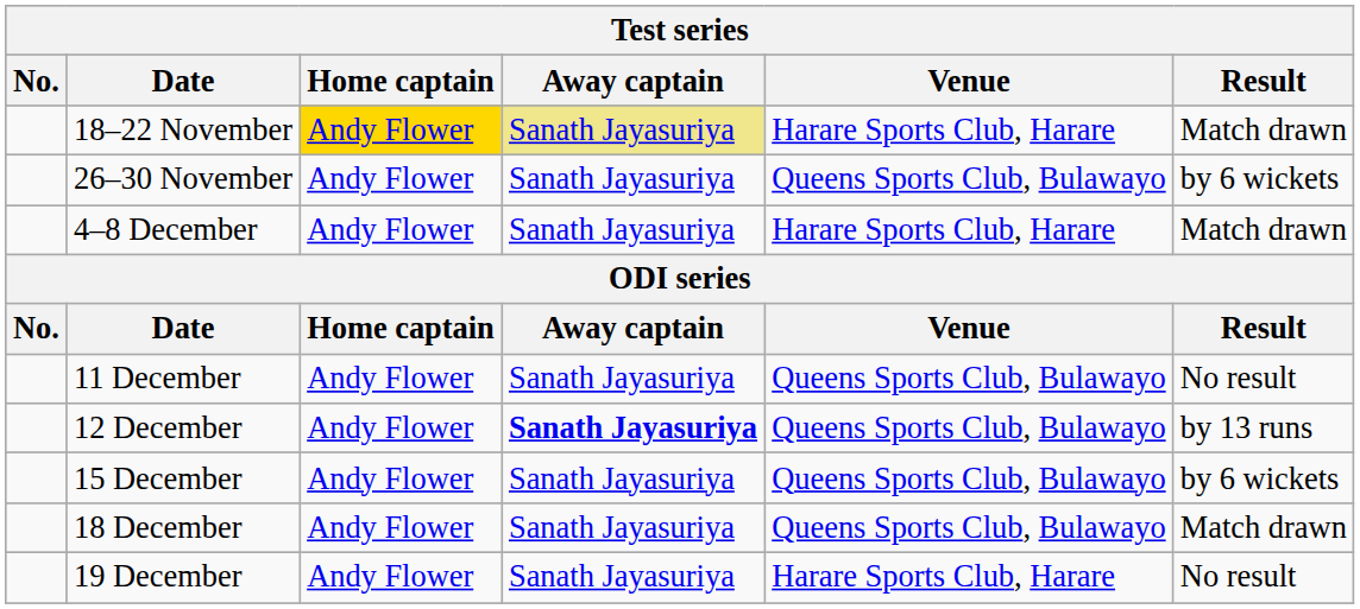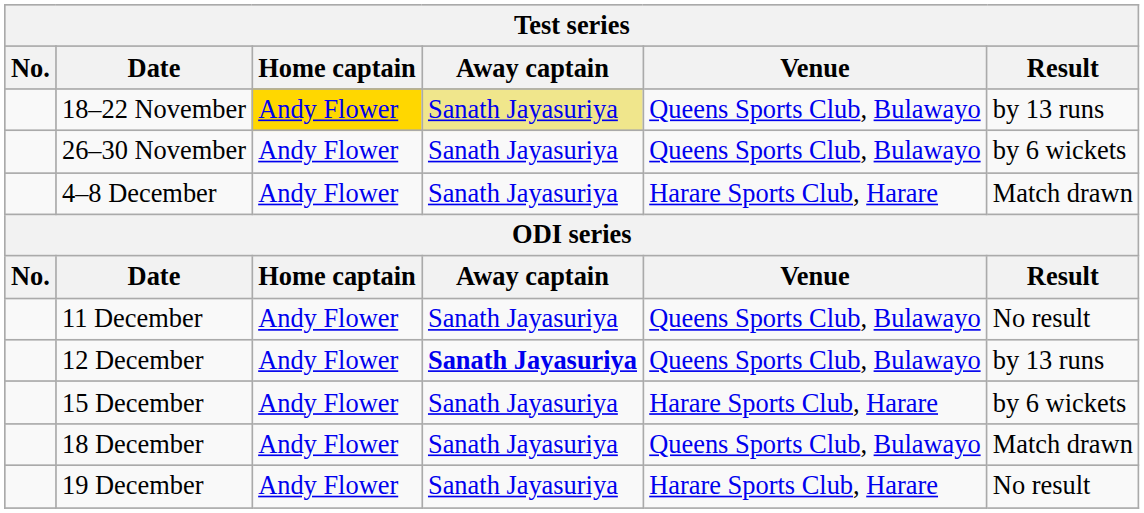 <table class="wikitable">
 <tr>
 <th colspan="9">Test series</th>
 </tr>
 <tr>
 <th>No.</th>
 <th>Date</th>
 <th>Home captain</th>
 <th>Away captain</th>
 <th>Venue</th>
 <th>Result</th>
 </tr>
 <tr>
 <td></td>
 <td>18–22 November</td>
 <td style="background: gold;"><a href='#'>Andy Flower</a></td>
 <td style="background: khaki;"><a href='#'>Sanath Jayasuriya</a></td>
-<td><a href='#'>Harare Sports Club</a>, <a href='#'>Harare</a></td>
-<td>Match drawn</td>
+<td><a href='#'>Queens Sports Club</a>, <a href='#'>Bulawayo</a></td>
+<td> by 13 runs</td>
 </tr>
 <tr>
 <td></td>
 <td>26–30 November</td>
 <td><a href='#'>Andy Flower</a></td>
 <td><a href='#'>Sanath Jayasuriya</a></td>
 <td><a href='#'>Queens Sports Club</a>, <a href='#'>Bulawayo</a></td>
 <td> by 6 wickets</td>
 </tr>
 <tr>
 <td></td>
 <td>4–8 December</td>
 <td><a href='#'>Andy Flower</a></td>
 <td><a href='#'>Sanath Jayasuriya</a></td>
 <td><a href='#'>Harare Sports Club</a>, <a href='#'>Harare</a></td>
 <td>Match drawn</td>
 </tr>
 <tr>
 <th colspan="9">ODI series</th>
 </tr>
 <tr>
 <th>No.</th>
 <th>Date</th>
 <th>Home captain</th>
 <th>Away captain</th>
 <th>Venue</th>
 <th>Result</th>
 </tr>
 <tr>
 <td></td>
 <td>11 December</td>
 <td><a href='#'>Andy Flower</a></td>
 <td><a href='#'>Sanath Jayasuriya</a></td>
 <td><a href='#'>Queens Sports Club</a>, <a href='#'>Bulawayo</a></td>
 <td>No result</td>
 </tr>
 <tr>
 <td></td>
 <td>12 December</td>
 <td><a href='#'>Andy Flower</a></td>
 <td><strong><a href='#'>Sanath Jayasuriya</a></strong></td>
 <td><a href='#'>Queens Sports Club</a>, <a href='#'>Bulawayo</a></td>
 <td> by 13 runs</td>
 </tr>
 <tr>
 <td></td>
 <td>15 December</td>
 <td><a href='#'>Andy Flower</a></td>
 <td><a href='#'>Sanath Jayasuriya</a></td>
-<td><a href='#'>Queens Sports Club</a>, <a href='#'>Bulawayo</a></td>
+<td><a href='#'>Harare Sports Club</a>, <a href='#'>Harare</a></td>
 <td> by 6 wickets</td>
 </tr>
 <tr>
 <td></td>
 <td>18 December</td>
 <td><a href='#'>Andy Flower</a></td>
 <td><a href='#'>Sanath Jayasuriya</a></td>
 <td><a href='#'>Queens Sports Club</a>, <a href='#'>Bulawayo</a></td>
 <td>Match drawn</td>
 </tr>
 <tr>
 <td></td>
 <td>19 December</td>
 <td><a href='#'>Andy Flower</a></td>
 <td><a href='#'>Sanath Jayasuriya</a></td>
 <td><a href='#'>Harare Sports Club</a>, <a href='#'>Harare</a></td>
 <td>No result</td>
 </tr>
 </table>
